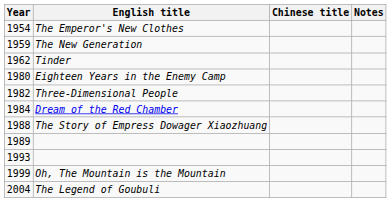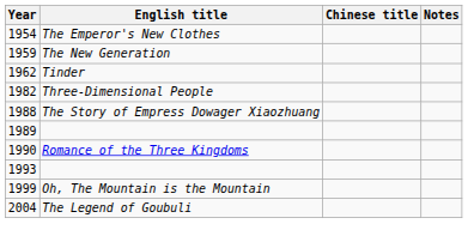 <table class="wikitable">
 <tr>
 <th>Year</th>
 <th>English title</th>
 <th>Chinese title</th>
 <th>Notes</th>
 </tr>
 <tr>
 <td>1954</td>
 <td><em>The Emperor's New Clothes</em></td>
 <td></td>
 <td></td>
 </tr>
 <tr>
 <td>1959</td>
 <td><em>The New Generation</em></td>
 <td></td>
 <td></td>
 </tr>
 <tr>
 <td>1962</td>
 <td><em>Tinder</em></td>
 <td></td>
 <td></td>
 </tr>
 <tr>
-<td>1980</td>
-<td><em>Eighteen Years in the Enemy Camp</em></td>
-<td></td>
-<td></td>
-</tr>
-<tr>
 <td>1982</td>
 <td><em>Three-Dimensional People</em></td>
-<td></td>
-<td></td>
-</tr>
-<tr>
-<td>1984</td>
-<td><em><a href='#'>Dream of the Red Chamber</a></em></td>
 <td></td>
 <td></td>
 </tr>
 <tr>
 <td>1988</td>
 <td><em>The Story of Empress Dowager Xiaozhuang</em></td>
 <td></td>
 <td></td>
 </tr>
 <tr>
 <td>1989</td>
 <td></td>
+<td></td>
+<td></td>
+</tr>
+<tr>
+<td>1990</td>
+<td><em><a href='#'>Romance of the Three Kingdoms</a></em></td>
 <td></td>
 <td></td>
 </tr>
 <tr>
 <td>1993</td>
 <td></td>
 <td></td>
 <td></td>
 </tr>
 <tr>
 <td>1999</td>
 <td><em>Oh, The Mountain is the Mountain</em></td>
 <td></td>
 <td></td>
 </tr>
 <tr>
 <td>2004</td>
 <td><em>The Legend of Goubuli</em></td>
 <td></td>
 <td></td>
 </tr>
 </table>
